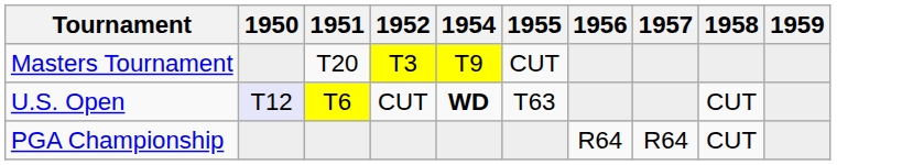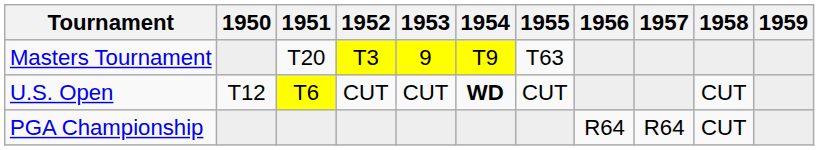 <table class="wikitable" style="font-size:95%;text-align:center;">
 <tr>
 <th>Tournament</th>
 <th>1950</th>
 <th>1951</th>
 <th>1952</th>
+<th>1953</th>
 <th>1954</th>
 <th>1955</th>
 <th>1956</th>
 <th>1957</th>
 <th>1958</th>
 <th>1959</th>
 </tr>
 <tr>
 <td align=left><a href='#'>Masters Tournament</a></td>
 <td style="background:#eeeeee;"></td>
 <td>T20</td>
 <td style="background:yellow;">T3</td>
+<td style="background:yellow;">9</td>
 <td style="background:yellow;">T9</td>
-<td>CUT</td>
+<td>T63</td>
 <td style="background:#eeeeee;"></td>
 <td style="background:#eeeeee;"></td>
 <td style="background:#eeeeee;"></td>
 <td style="background:#eeeeee;"></td>
 </tr>
 <tr>
 <td align=left><a href='#'>U.S. Open</a></td>
-<td style="background: lavender;">T12</td>
+<td>T12</td>
 <td style="background:yellow;">T6</td>
 <td>CUT</td>
+<td>CUT</td>
 <td><strong>WD</strong></td>
-<td>T63</td>
+<td>CUT</td>
 <td style="background:#eeeeee;"></td>
 <td style="background:#eeeeee;"></td>
 <td>CUT</td>
 <td style="background:#eeeeee;"></td>
 </tr>
 <tr>
 <td align=left><a href='#'>PGA Championship</a></td>
 <td style="background:#eeeeee;"></td>
 <td style="background:#eeeeee;"></td>
 <td style="background:#eeeeee;"></td>
 <td style="background:#eeeeee;"></td>
 <td style="background:#eeeeee;"></td>
+<td style="background:#eeeeee;"></td>
 <td>R64</td>
 <td>R64</td>
 <td>CUT</td>
 <td style="background:#eeeeee;"></td>
 </tr>
 </table>
